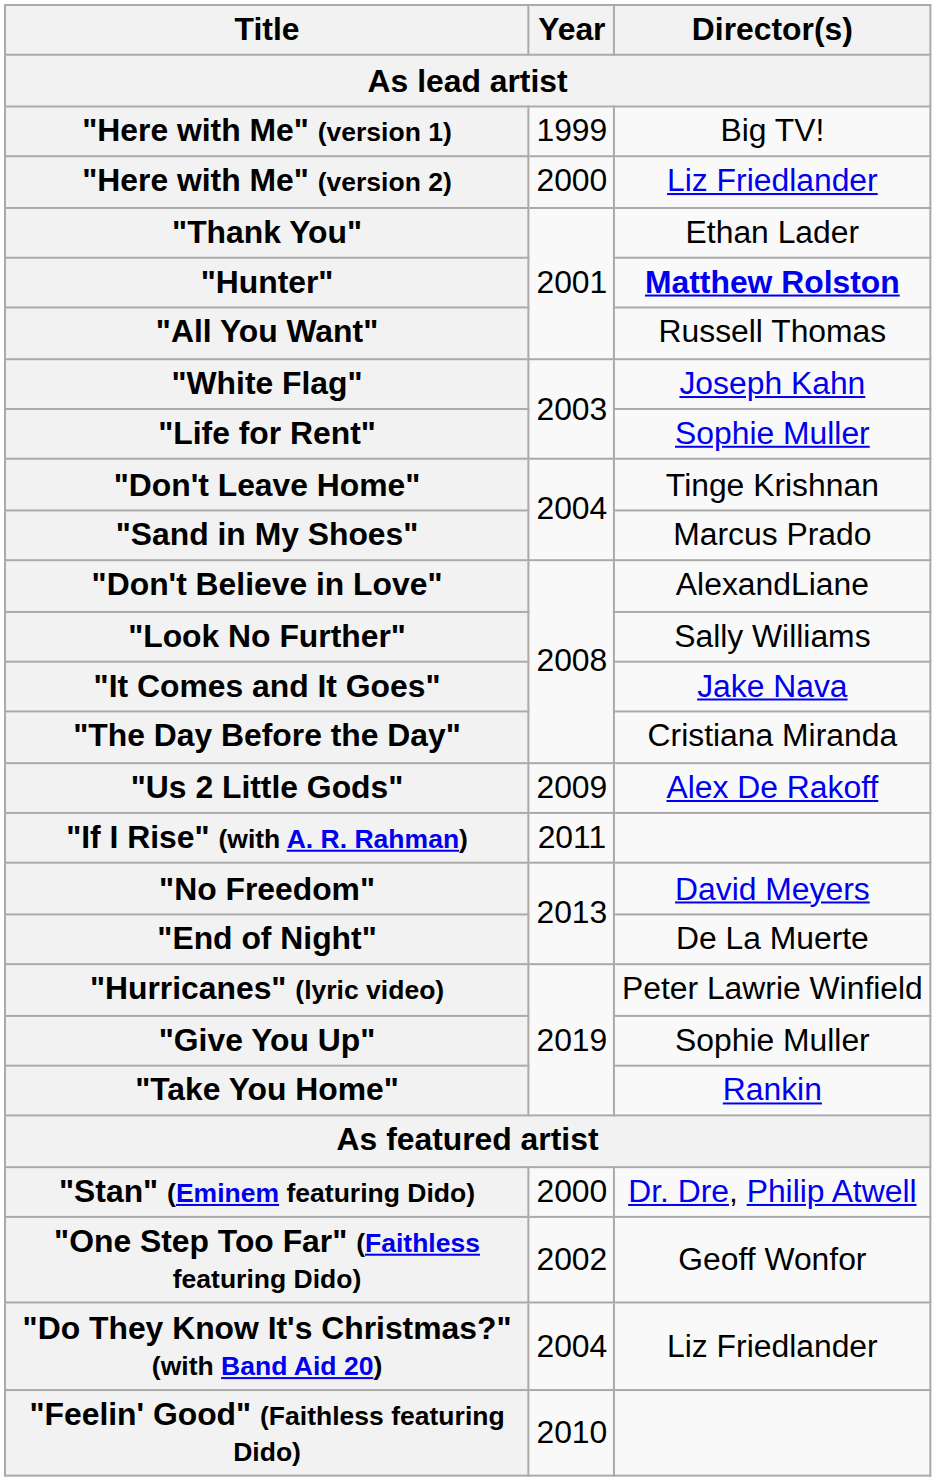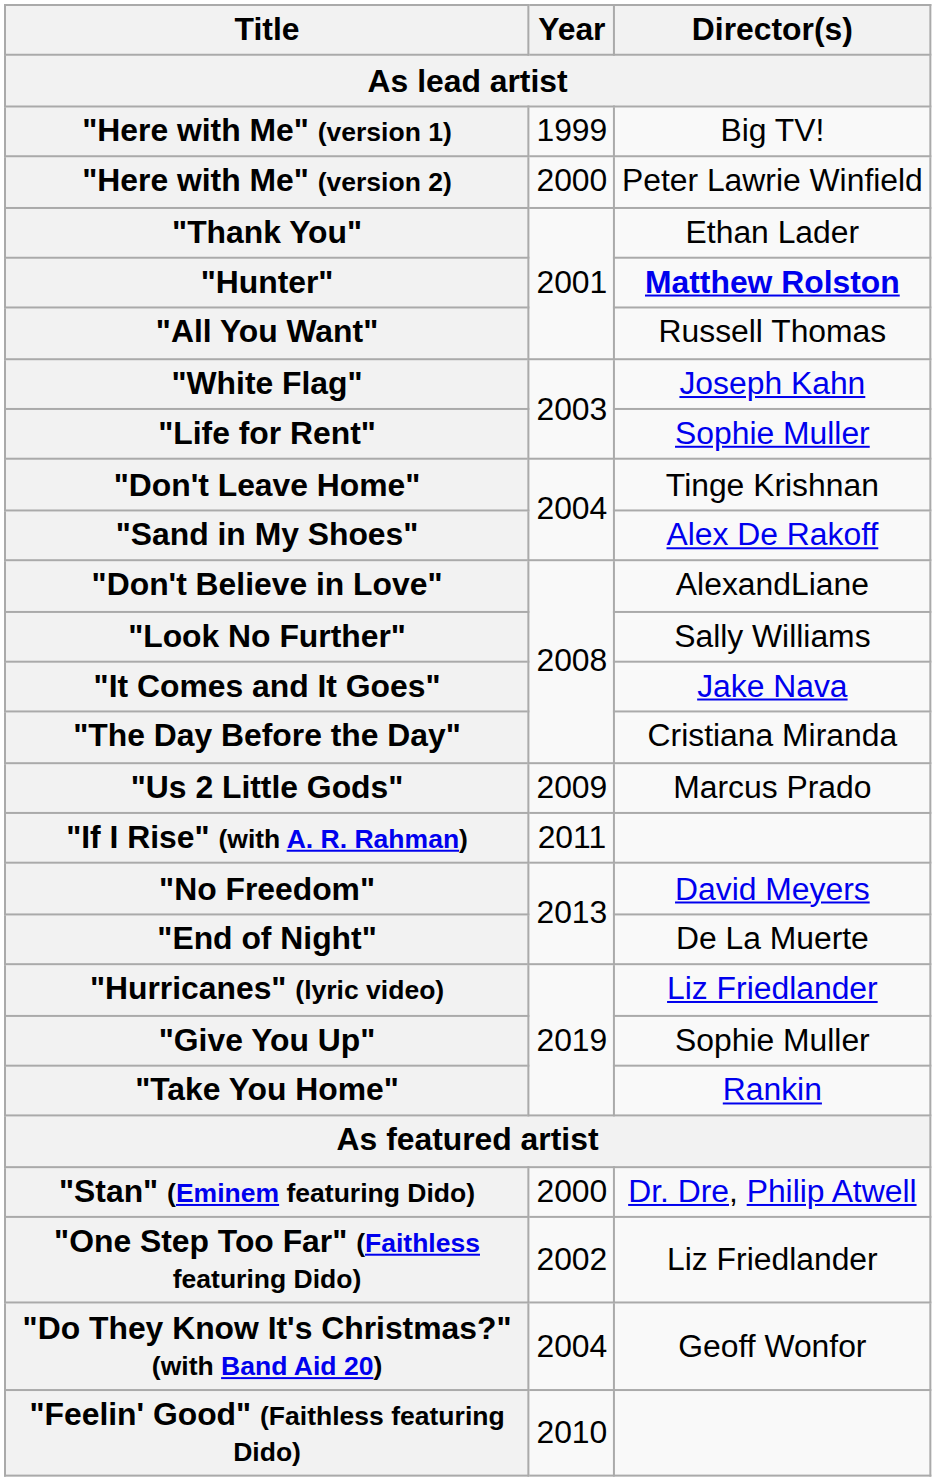 <table class="wikitable plainrowheaders" style="text-align:center;">
 <tr>
 <th scope="col" style="width:16em;">Title</th>
 <th scope="col" style="width:1em;">Year</th>
 <th scope="col">Director(s)</th>
 </tr>
 <tr>
 <th scope="col" colspan="3">As lead artist</th>
 </tr>
 <tr>
 <th scope="row">"Here with Me" <small>(version 1)</small></th>
 <td>1999</td>
 <td>Big TV!</td>
 </tr>
 <tr>
 <th scope="row">"Here with Me" <small>(version 2)</small></th>
 <td>2000</td>
-<td><a href='#'>Liz Friedlander</a></td>
+<td>Peter Lawrie Winfield</td>
 </tr>
 <tr>
 <th scope="row">"Thank You"</th>
 <td rowspan="3">2001</td>
 <td>Ethan Lader</td>
 </tr>
 <tr>
 <th scope="row">"Hunter"</th>
 <td><strong><a href='#'>Matthew Rolston</a></strong></td>
 </tr>
 <tr>
 <th scope="row">"All You Want"</th>
 <td>Russell Thomas</td>
 </tr>
 <tr>
 <th scope="row">"White Flag"</th>
 <td rowspan="2">2003</td>
 <td><a href='#'>Joseph Kahn</a></td>
 </tr>
 <tr>
 <th scope="row">"Life for Rent"</th>
 <td><a href='#'>Sophie Muller</a></td>
 </tr>
 <tr>
 <th scope="row">"Don't Leave Home"</th>
 <td rowspan="2">2004</td>
 <td>Tinge Krishnan</td>
 </tr>
 <tr>
 <th scope="row">"Sand in My Shoes"</th>
-<td>Marcus Prado</td>
+<td><a href='#'>Alex De Rakoff</a></td>
 </tr>
 <tr>
 <th scope="row">"Don't Believe in Love"</th>
 <td rowspan="4">2008</td>
 <td>AlexandLiane</td>
 </tr>
 <tr>
 <th scope="row">"Look No Further"</th>
 <td>Sally Williams</td>
 </tr>
 <tr>
 <th scope="row">"It Comes and It Goes"</th>
 <td><a href='#'>Jake Nava</a></td>
 </tr>
 <tr>
 <th scope="row">"The Day Before the Day"</th>
 <td>Cristiana Miranda</td>
 </tr>
 <tr>
 <th scope="row">"Us 2 Little Gods"</th>
 <td>2009</td>
-<td><a href='#'>Alex De Rakoff</a></td>
+<td>Marcus Prado</td>
 </tr>
 <tr>
 <th scope="row">"If I Rise" <small>(with <a href='#'>A. R. Rahman</a>)</small></th>
 <td>2011</td>
 <td></td>
 </tr>
 <tr>
 <th scope="row">"No Freedom"</th>
 <td rowspan="2">2013</td>
 <td><a href='#'>David Meyers</a></td>
 </tr>
 <tr>
 <th scope="row">"End of Night"</th>
 <td>De La Muerte</td>
 </tr>
 <tr>
 <th scope="row">"Hurricanes" <small>(lyric video)</small></th>
 <td rowspan="3">2019</td>
-<td>Peter Lawrie Winfield</td>
+<td><a href='#'>Liz Friedlander</a></td>
 </tr>
 <tr>
 <th scope="row">"Give You Up"</th>
 <td>Sophie Muller</td>
 </tr>
 <tr>
 <th scope="row">"Take You Home"</th>
 <td><a href='#'>Rankin</a></td>
 </tr>
 <tr>
 <th scope="col" colspan="3">As featured artist</th>
 </tr>
 <tr>
 <th scope="row">"Stan" <small>(<a href='#'>Eminem</a> featuring Dido)</small></th>
 <td>2000</td>
 <td><a href='#'>Dr. Dre</a>, <a href='#'>Philip Atwell</a></td>
 </tr>
 <tr>
 <th scope="row">"One Step Too Far" <small>(<a href='#'>Faithless</a> featuring Dido)</small></th>
 <td>2002</td>
-<td>Geoff Wonfor</td>
+<td>Liz Friedlander</td>
 </tr>
 <tr>
 <th scope="row">"Do They Know It's Christmas?" <small>(with <a href='#'>Band Aid 20</a>)</small></th>
 <td>2004</td>
-<td>Liz Friedlander</td>
+<td>Geoff Wonfor</td>
 </tr>
 <tr>
 <th scope="row">"Feelin' Good" <small>(Faithless featuring Dido)</small></th>
 <td>2010</td>
 <td></td>
 </tr>
 </table>
